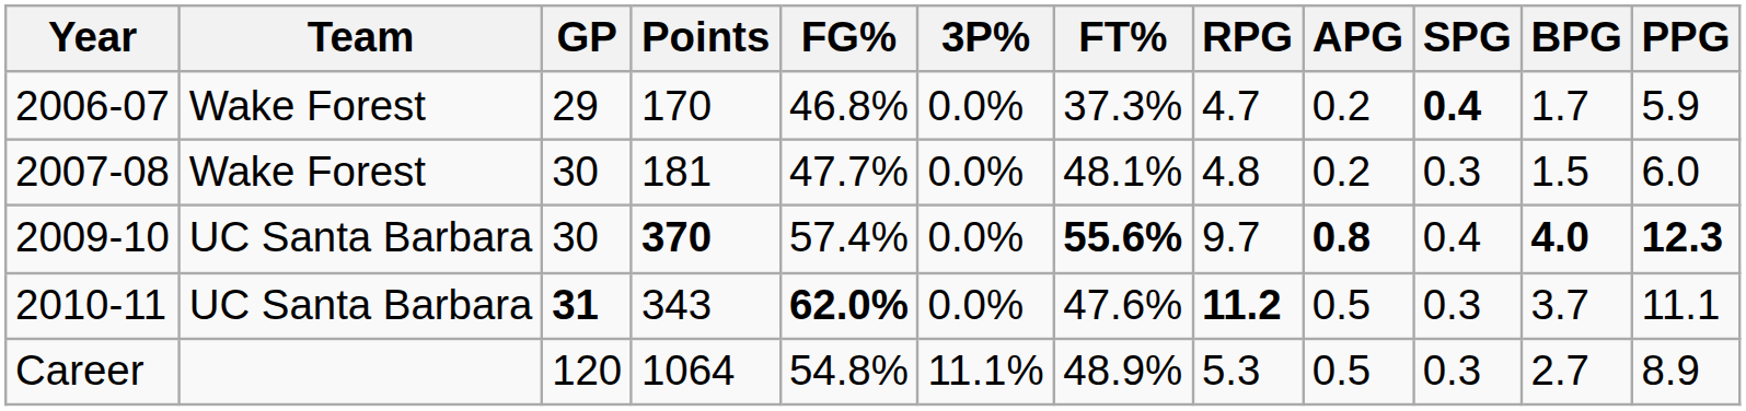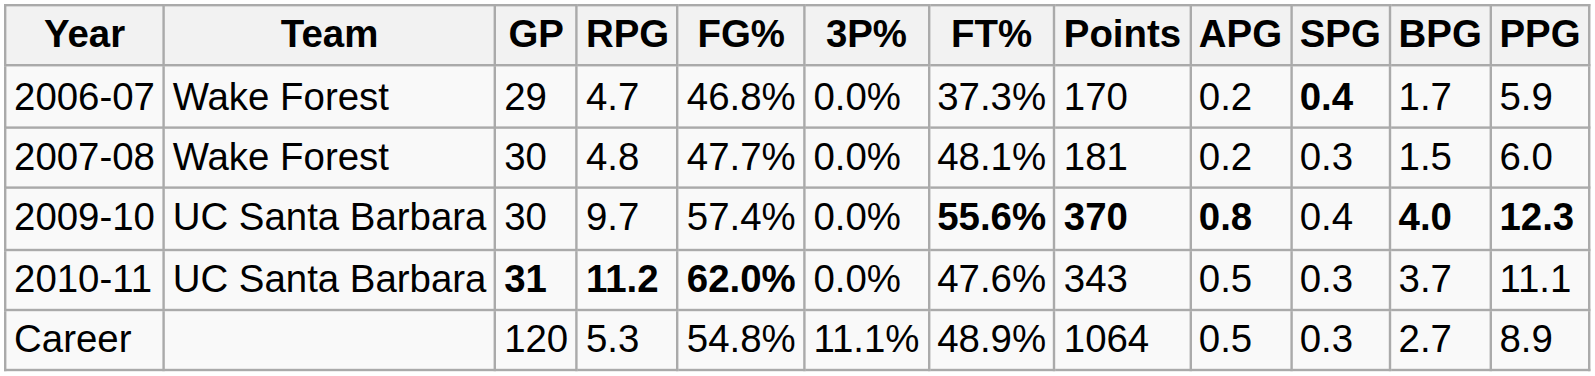 <table class="wikitable">
 <tr>
 <th>Year</th>
 <th>Team</th>
 <th>GP</th>
-<th>Points</th>
+<th>RPG</th>
 <th>FG%</th>
 <th>3P%</th>
 <th>FT%</th>
-<th>RPG</th>
+<th>Points</th>
 <th>APG</th>
 <th>SPG</th>
 <th>BPG</th>
 <th>PPG</th>
 </tr>
 <tr>
 <td>2006-07</td>
 <td>Wake Forest</td>
 <td>29</td>
-<td>170</td>
+<td>4.7</td>
 <td>46.8%</td>
 <td>0.0%</td>
 <td>37.3%</td>
-<td>4.7</td>
+<td>170</td>
 <td>0.2</td>
 <td><strong>0.4</strong></td>
 <td>1.7</td>
 <td>5.9</td>
 </tr>
 <tr>
 <td>2007-08</td>
 <td>Wake Forest</td>
 <td>30</td>
-<td>181</td>
+<td>4.8</td>
 <td>47.7%</td>
 <td>0.0%</td>
 <td>48.1%</td>
-<td>4.8</td>
+<td>181</td>
 <td>0.2</td>
 <td>0.3</td>
 <td>1.5</td>
 <td>6.0</td>
 </tr>
 <tr>
 <td>2009-10</td>
 <td>UC Santa Barbara</td>
 <td>30</td>
-<td><strong>370</strong></td>
+<td>9.7</td>
 <td>57.4%</td>
 <td>0.0%</td>
 <td><strong>55.6%</strong></td>
-<td>9.7</td>
+<td><strong>370</strong></td>
 <td><strong>0.8</strong></td>
 <td>0.4</td>
 <td><strong>4.0</strong></td>
 <td><strong>12.3</strong></td>
 </tr>
 <tr>
 <td>2010-11</td>
 <td>UC Santa Barbara</td>
 <td><strong>31</strong></td>
-<td>343</td>
+<td><strong>11.2</strong></td>
 <td><strong>62.0%</strong></td>
 <td>0.0%</td>
 <td>47.6%</td>
-<td><strong>11.2</strong></td>
+<td>343</td>
 <td>0.5</td>
 <td>0.3</td>
 <td>3.7</td>
 <td>11.1</td>
 </tr>
 <tr>
 <td>Career</td>
 <td></td>
 <td>120</td>
-<td>1064</td>
+<td>5.3</td>
 <td>54.8%</td>
 <td>11.1%</td>
 <td>48.9%</td>
-<td>5.3</td>
+<td>1064</td>
 <td>0.5</td>
 <td>0.3</td>
 <td>2.7</td>
 <td>8.9</td>
 </tr>
 </table>
